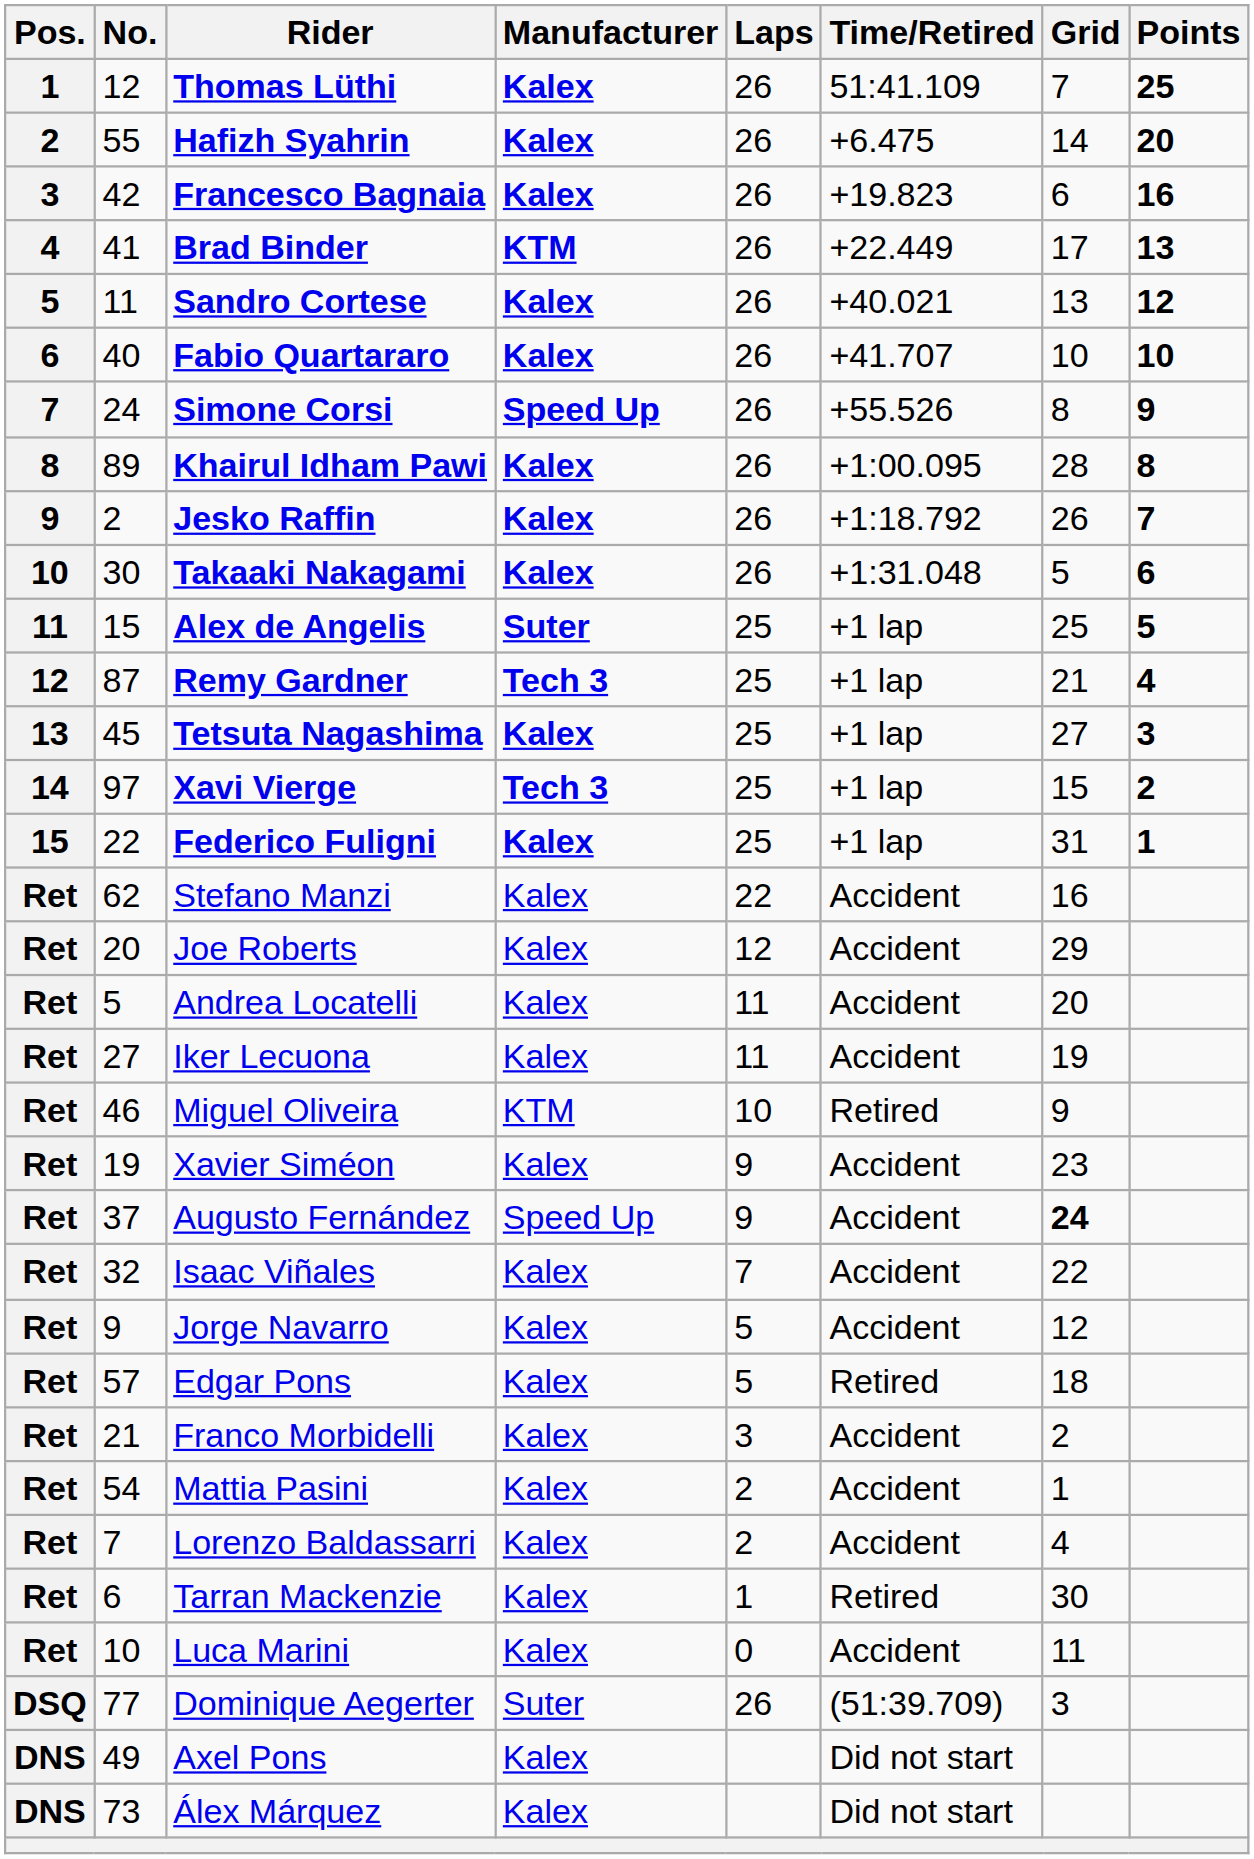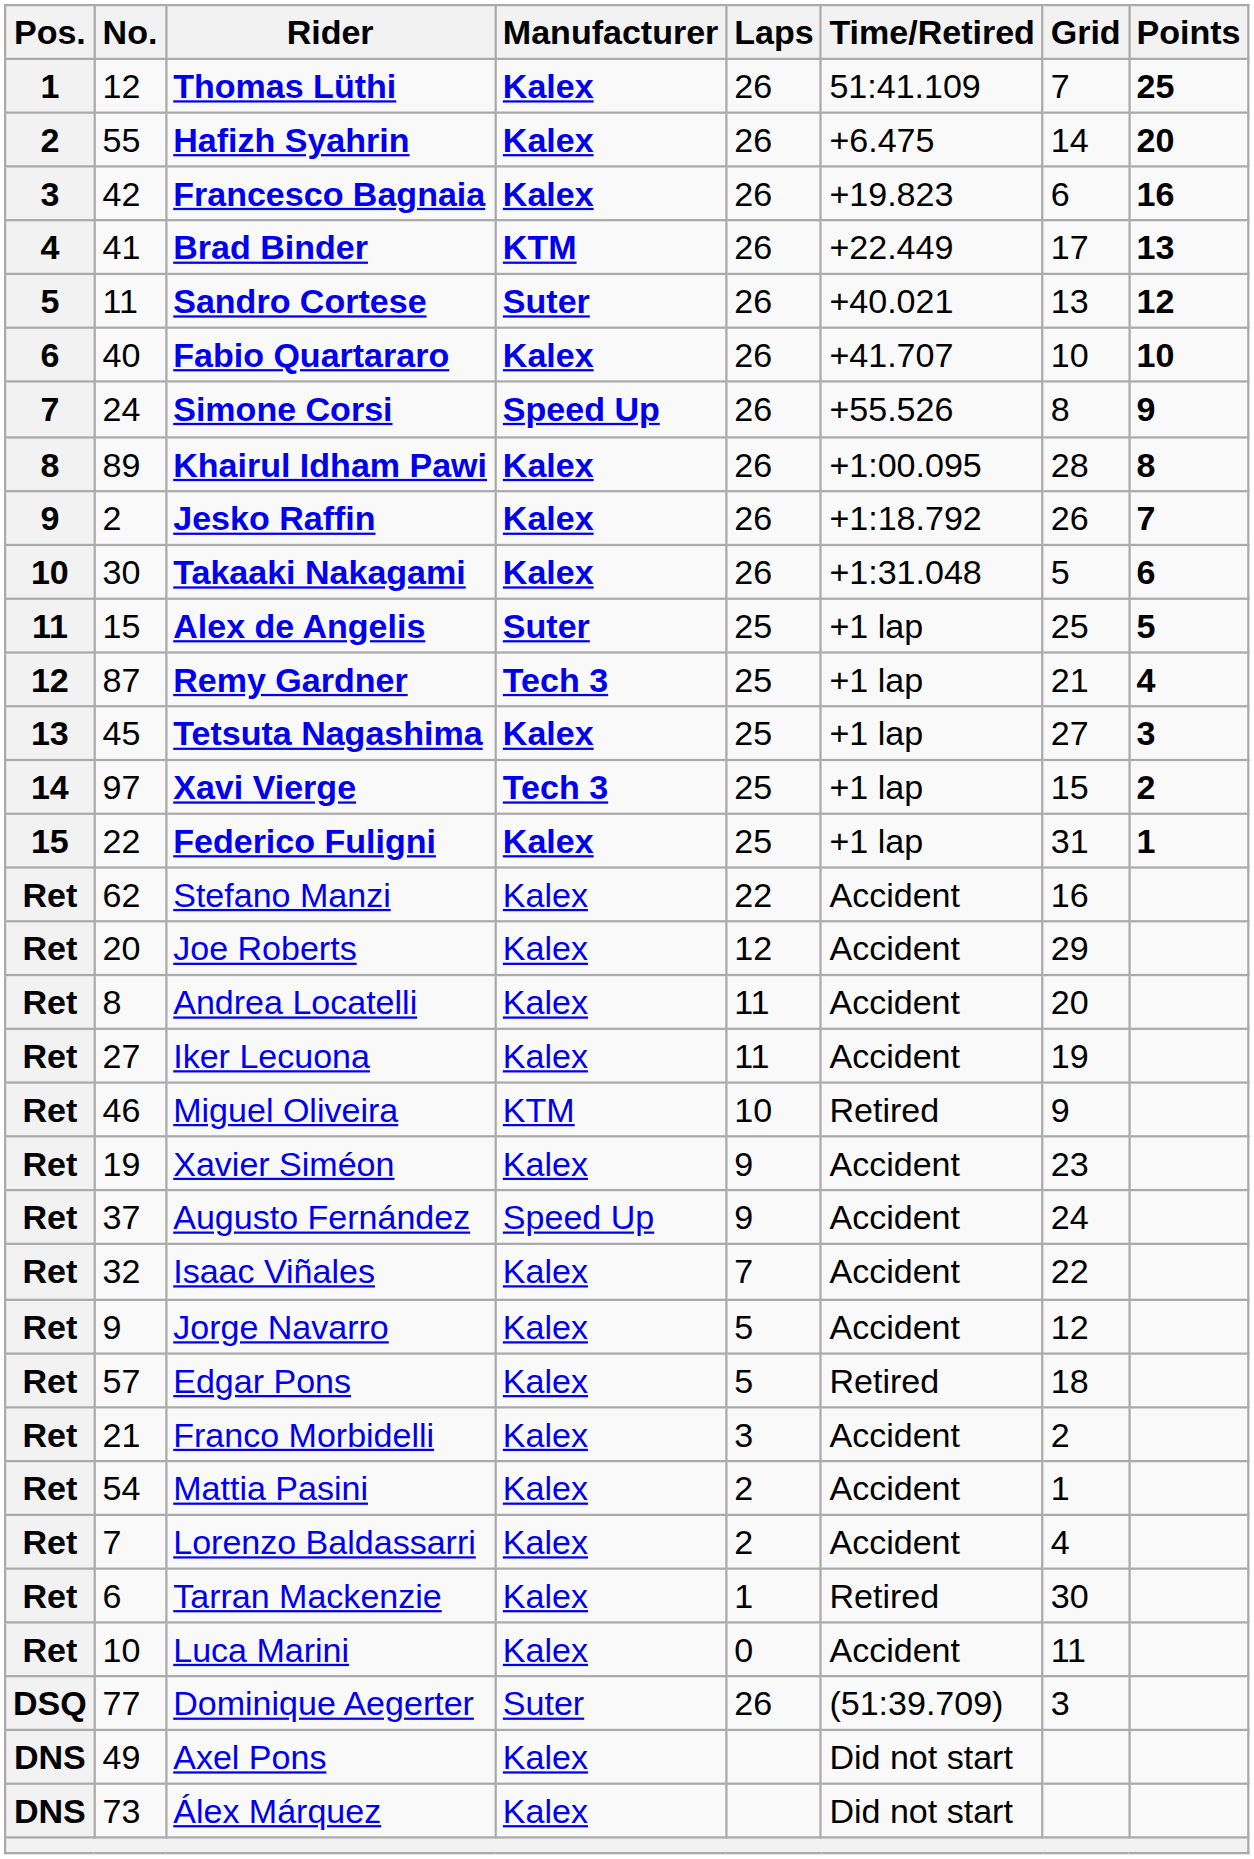 <table class="wikitable" style="font-size: 95%;">
 <tr>
 <th>Pos.</th>
 <th>No.</th>
 <th>Rider</th>
 <th>Manufacturer</th>
 <th>Laps</th>
 <th>Time/Retired</th>
 <th>Grid</th>
 <th>Points</th>
 </tr>
 <tr>
 <th>1</th>
 <td>12</td>
 <td> <strong><a href='#'>Thomas Lüthi</a></strong></td>
 <td><strong><a href='#'>Kalex</a></strong></td>
 <td>26</td>
 <td>51:41.109</td>
 <td>7</td>
 <td><strong>25</strong></td>
 </tr>
 <tr>
 <th>2</th>
 <td>55</td>
 <td> <strong><a href='#'>Hafizh Syahrin</a></strong></td>
 <td><strong><a href='#'>Kalex</a></strong></td>
 <td>26</td>
 <td>+6.475</td>
 <td>14</td>
 <td><strong>20</strong></td>
 </tr>
 <tr>
 <th>3</th>
 <td>42</td>
 <td> <strong><a href='#'>Francesco Bagnaia</a></strong></td>
 <td><strong><a href='#'>Kalex</a></strong></td>
 <td>26</td>
 <td>+19.823</td>
 <td>6</td>
 <td><strong>16</strong></td>
 </tr>
 <tr>
 <th>4</th>
 <td>41</td>
 <td> <strong><a href='#'>Brad Binder</a></strong></td>
 <td><strong><a href='#'>KTM</a></strong></td>
 <td>26</td>
 <td>+22.449</td>
 <td>17</td>
 <td><strong>13</strong></td>
 </tr>
 <tr>
 <th>5</th>
 <td>11</td>
 <td> <strong><a href='#'>Sandro Cortese</a></strong></td>
-<td><strong><a href='#'>Kalex</a></strong></td>
+<td><strong><a href='#'>Suter</a></strong></td>
 <td>26</td>
 <td>+40.021</td>
 <td>13</td>
 <td><strong>12</strong></td>
 </tr>
 <tr>
 <th>6</th>
 <td>40</td>
 <td> <strong><a href='#'>Fabio Quartararo</a></strong></td>
 <td><strong><a href='#'>Kalex</a></strong></td>
 <td>26</td>
 <td>+41.707</td>
 <td>10</td>
 <td><strong>10</strong></td>
 </tr>
 <tr>
 <th>7</th>
 <td>24</td>
 <td> <strong><a href='#'>Simone Corsi</a></strong></td>
 <td><strong><a href='#'>Speed Up</a></strong></td>
 <td>26</td>
 <td>+55.526</td>
 <td>8</td>
 <td><strong>9</strong></td>
 </tr>
 <tr>
 <th>8</th>
 <td>89</td>
 <td> <strong><a href='#'>Khairul Idham Pawi</a></strong></td>
 <td><strong><a href='#'>Kalex</a></strong></td>
 <td>26</td>
 <td>+1:00.095</td>
 <td>28</td>
 <td><strong>8</strong></td>
 </tr>
 <tr>
 <th>9</th>
 <td>2</td>
 <td> <strong><a href='#'>Jesko Raffin</a></strong></td>
 <td><strong><a href='#'>Kalex</a></strong></td>
 <td>26</td>
 <td>+1:18.792</td>
 <td>26</td>
 <td><strong>7</strong></td>
 </tr>
 <tr>
 <th>10</th>
 <td>30</td>
 <td> <strong><a href='#'>Takaaki Nakagami</a></strong></td>
 <td><strong><a href='#'>Kalex</a></strong></td>
 <td>26</td>
 <td>+1:31.048</td>
 <td>5</td>
 <td><strong>6</strong></td>
 </tr>
 <tr>
 <th>11</th>
 <td>15</td>
 <td> <strong><a href='#'>Alex de Angelis</a></strong></td>
 <td><strong><a href='#'>Suter</a></strong></td>
 <td>25</td>
 <td>+1 lap</td>
 <td>25</td>
 <td><strong>5</strong></td>
 </tr>
 <tr>
 <th>12</th>
 <td>87</td>
 <td> <strong><a href='#'>Remy Gardner</a></strong></td>
 <td><strong><a href='#'>Tech 3</a></strong></td>
 <td>25</td>
 <td>+1 lap</td>
 <td>21</td>
 <td><strong>4</strong></td>
 </tr>
 <tr>
 <th>13</th>
 <td>45</td>
 <td> <strong><a href='#'>Tetsuta Nagashima</a></strong></td>
 <td><strong><a href='#'>Kalex</a></strong></td>
 <td>25</td>
 <td>+1 lap</td>
 <td>27</td>
 <td><strong>3</strong></td>
 </tr>
 <tr>
 <th>14</th>
 <td>97</td>
 <td> <strong><a href='#'>Xavi Vierge</a></strong></td>
 <td><strong><a href='#'>Tech 3</a></strong></td>
 <td>25</td>
 <td>+1 lap</td>
 <td>15</td>
 <td><strong>2</strong></td>
 </tr>
 <tr>
 <th>15</th>
 <td>22</td>
 <td> <strong><a href='#'>Federico Fuligni</a></strong></td>
 <td><strong><a href='#'>Kalex</a></strong></td>
 <td>25</td>
 <td>+1 lap</td>
 <td>31</td>
 <td><strong>1</strong></td>
 </tr>
 <tr>
 <th>Ret</th>
 <td>62</td>
 <td> <a href='#'>Stefano Manzi</a></td>
 <td><a href='#'>Kalex</a></td>
 <td>22</td>
 <td>Accident</td>
 <td>16</td>
 <td></td>
 </tr>
 <tr>
 <th>Ret</th>
 <td>20</td>
 <td> <a href='#'>Joe Roberts</a></td>
 <td><a href='#'>Kalex</a></td>
 <td>12</td>
 <td>Accident</td>
 <td>29</td>
 <td></td>
 </tr>
 <tr>
 <th>Ret</th>
-<td>5</td>
+<td>8</td>
 <td> <a href='#'>Andrea Locatelli</a></td>
 <td><a href='#'>Kalex</a></td>
 <td>11</td>
 <td>Accident</td>
 <td>20</td>
 <td></td>
 </tr>
 <tr>
 <th>Ret</th>
 <td>27</td>
 <td> <a href='#'>Iker Lecuona</a></td>
 <td><a href='#'>Kalex</a></td>
 <td>11</td>
 <td>Accident</td>
 <td>19</td>
 <td></td>
 </tr>
 <tr>
 <th>Ret</th>
 <td>46</td>
 <td> <a href='#'>Miguel Oliveira</a></td>
 <td><a href='#'>KTM</a></td>
 <td>10</td>
 <td>Retired</td>
 <td>9</td>
 <td></td>
 </tr>
 <tr>
 <th>Ret</th>
 <td>19</td>
 <td> <a href='#'>Xavier Siméon</a></td>
 <td><a href='#'>Kalex</a></td>
 <td>9</td>
 <td>Accident</td>
 <td>23</td>
 <td></td>
 </tr>
 <tr>
 <th>Ret</th>
 <td>37</td>
 <td> <a href='#'>Augusto Fernández</a></td>
 <td><a href='#'>Speed Up</a></td>
 <td>9</td>
 <td>Accident</td>
-<td><strong>24</strong></td>
+<td>24</td>
 <td></td>
 </tr>
 <tr>
 <th>Ret</th>
 <td>32</td>
 <td> <a href='#'>Isaac Viñales</a></td>
 <td><a href='#'>Kalex</a></td>
 <td>7</td>
 <td>Accident</td>
 <td>22</td>
 <td></td>
 </tr>
 <tr>
 <th>Ret</th>
 <td>9</td>
 <td> <a href='#'>Jorge Navarro</a></td>
 <td><a href='#'>Kalex</a></td>
 <td>5</td>
 <td>Accident</td>
 <td>12</td>
 <td></td>
 </tr>
 <tr>
 <th>Ret</th>
 <td>57</td>
 <td> <a href='#'>Edgar Pons</a></td>
 <td><a href='#'>Kalex</a></td>
 <td>5</td>
 <td>Retired</td>
 <td>18</td>
 <td></td>
 </tr>
 <tr>
 <th>Ret</th>
 <td>21</td>
 <td> <a href='#'>Franco Morbidelli</a></td>
 <td><a href='#'>Kalex</a></td>
 <td>3</td>
 <td>Accident</td>
 <td>2</td>
 <td></td>
 </tr>
 <tr>
 <th>Ret</th>
 <td>54</td>
 <td> <a href='#'>Mattia Pasini</a></td>
 <td><a href='#'>Kalex</a></td>
 <td>2</td>
 <td>Accident</td>
 <td>1</td>
 <td></td>
 </tr>
 <tr>
 <th>Ret</th>
 <td>7</td>
 <td> <a href='#'>Lorenzo Baldassarri</a></td>
 <td><a href='#'>Kalex</a></td>
 <td>2</td>
 <td>Accident</td>
 <td>4</td>
 <td></td>
 </tr>
 <tr>
 <th>Ret</th>
 <td>6</td>
 <td> <a href='#'>Tarran Mackenzie</a></td>
 <td><a href='#'>Kalex</a></td>
 <td>1</td>
 <td>Retired</td>
 <td>30</td>
 <td></td>
 </tr>
 <tr>
 <th>Ret</th>
 <td>10</td>
 <td> <a href='#'>Luca Marini</a></td>
 <td><a href='#'>Kalex</a></td>
 <td>0</td>
 <td>Accident</td>
 <td>11</td>
 <td></td>
 </tr>
 <tr>
 <th>DSQ</th>
 <td>77</td>
 <td> <a href='#'>Dominique Aegerter</a></td>
 <td><a href='#'>Suter</a></td>
 <td>26</td>
 <td>(51:39.709)</td>
 <td>3</td>
 <td></td>
 </tr>
 <tr>
 <th>DNS</th>
 <td>49</td>
 <td> <a href='#'>Axel Pons</a></td>
 <td><a href='#'>Kalex</a></td>
 <td></td>
 <td>Did not start</td>
 <td></td>
 <td></td>
 </tr>
 <tr>
 <th>DNS</th>
 <td>73</td>
 <td> <a href='#'>Álex Márquez</a></td>
 <td><a href='#'>Kalex</a></td>
 <td></td>
 <td>Did not start</td>
 <td></td>
 <td></td>
 </tr>
 <tr>
 <th colspan=8></th>
 </tr>
 </table>
